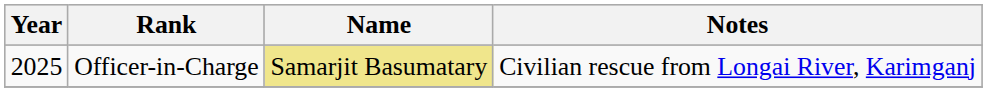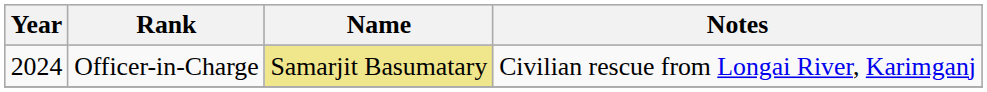 <table class="wikitable sortable">
 <tr>
 <th>Year</th>
 <th>Rank</th>
 <th>Name</th>
 <th>Notes</th>
 </tr>
 <tr>
-<td>2025</td>
+<td>2024</td>
 <td>Officer-in-Charge</td>
 <td style="background: khaki;">Samarjit Basumatary</td>
 <td>Civilian rescue from <a href='#'>Longai River</a>, <a href='#'>Karimganj</a></td>
 </tr>
 <tr>
 </tr>
 </table>
